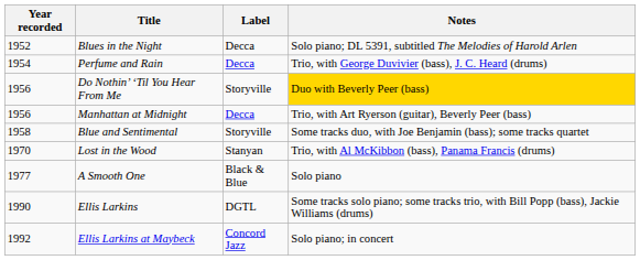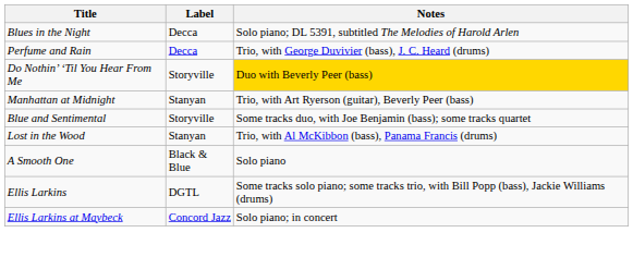 <table class="wikitable sortable">
 <tr>
-<th>Year recorded</th>
 <th>Title</th>
 <th>Label</th>
 <th>Notes</th>
 </tr>
 <tr>
-<td>1952</td>
 <td><em>Blues in the Night</em></td>
 <td>Decca</td>
 <td>Solo piano; DL 5391, subtitled <em>The Melodies of Harold Arlen</em></td>
 </tr>
 <tr>
-<td>1954</td>
 <td><em>Perfume and Rain</em></td>
 <td><a href='#'>Decca</a></td>
 <td>Trio, with <a href='#'>George Duvivier</a> (bass), <a href='#'>J. C. Heard</a> (drums)</td>
 </tr>
 <tr>
-<td>1956</td>
 <td><em>Do Nothin’ ‘Til You Hear From Me</em></td>
 <td>Storyville</td>
 <td style="background: gold;">Duo with Beverly Peer (bass)</td>
 </tr>
 <tr>
-<td>1956</td>
 <td><em>Manhattan at Midnight</em></td>
-<td><a href='#'>Decca</a></td>
+<td>Stanyan</td>
 <td>Trio, with Art Ryerson (guitar), Beverly Peer (bass)</td>
 </tr>
 <tr>
-<td>1958</td>
 <td><em>Blue and Sentimental</em></td>
 <td>Storyville</td>
 <td>Some tracks duo, with Joe Benjamin (bass); some tracks quartet</td>
 </tr>
 <tr>
-<td>1970</td>
 <td><em>Lost in the Wood</em></td>
 <td>Stanyan</td>
 <td>Trio, with <a href='#'>Al McKibbon</a> (bass), <a href='#'>Panama Francis</a> (drums)</td>
 </tr>
 <tr>
-<td>1977</td>
 <td><em>A Smooth One</em></td>
 <td>Black & Blue</td>
 <td>Solo piano</td>
 </tr>
 <tr>
-<td>1990</td>
 <td><em>Ellis Larkins</em></td>
 <td>DGTL</td>
 <td>Some tracks solo piano; some tracks trio, with Bill Popp (bass), Jackie Williams (drums)</td>
 </tr>
 <tr>
-<td>1992</td>
 <td><em><a href='#'>Ellis Larkins at Maybeck</a></em></td>
 <td><a href='#'>Concord Jazz</a></td>
 <td>Solo piano; in concert</td>
 </tr>
 </table>
